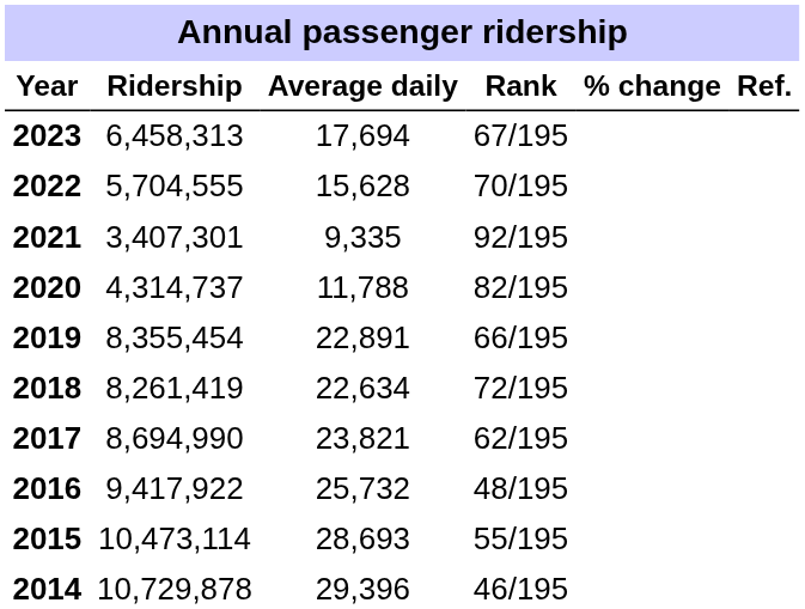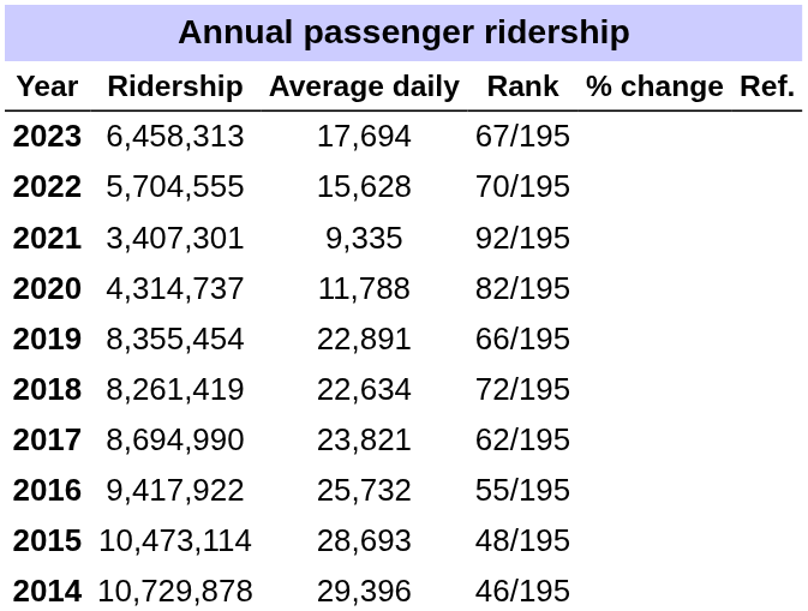 <table class="toccolours" cellpadding="4" cellspacing="0" style="text-align:right;">
 <tr>
 <th colspan="6"  style="background-color:#ccf; background-color:#ccf; font-size:110%; text-align:center;">Annual passenger ridership</th>
 </tr>
 <tr style="font-size:95%; text-align:center">
 <th style="border-bottom:1px solid black">Year</th>
 <th style="border-bottom:1px solid black">Ridership</th>
 <th style="border-bottom:1px solid black">Average daily</th>
 <th style="border-bottom:1px solid black">Rank</th>
 <th style="border-bottom:1px solid black">% change</th>
 <th style="border-bottom:1px solid black">Ref.</th>
 </tr>
 <tr style="text-align:center;">
 <td><strong>2023</strong></td>
 <td>6,458,313</td>
 <td>17,694</td>
 <td>67/195</td>
 <td></td>
 <td></td>
 </tr>
 <tr style="text-align:center;">
 <td><strong>2022</strong></td>
 <td>5,704,555</td>
 <td>15,628</td>
 <td>70/195</td>
 <td></td>
 <td></td>
 </tr>
 <tr style="text-align:center;">
 <td><strong>2021</strong></td>
 <td>3,407,301</td>
 <td>9,335</td>
 <td>92/195</td>
 <td></td>
 <td></td>
 </tr>
 <tr style="text-align:center;">
 <td><strong>2020</strong></td>
 <td>4,314,737</td>
 <td>11,788</td>
 <td>82/195</td>
 <td></td>
 <td></td>
 </tr>
 <tr style="text-align:center;">
 <td><strong>2019</strong></td>
 <td>8,355,454</td>
 <td>22,891</td>
 <td>66/195</td>
 <td></td>
 <td></td>
 </tr>
 <tr style="text-align:center;">
 <td><strong>2018</strong></td>
 <td>8,261,419</td>
 <td>22,634</td>
 <td>72/195</td>
 <td></td>
 <td></td>
 </tr>
 <tr style="text-align:center;">
 <td><strong>2017</strong></td>
 <td>8,694,990</td>
 <td>23,821</td>
 <td>62/195</td>
 <td></td>
 <td></td>
 </tr>
 <tr style="text-align:center;">
 <td><strong>2016</strong></td>
 <td>9,417,922</td>
 <td>25,732</td>
-<td>48/195</td>
+<td>55/195</td>
 <td></td>
 <td></td>
 </tr>
 <tr style="text-align:center;">
 <td><strong>2015</strong></td>
 <td>10,473,114</td>
 <td>28,693</td>
-<td>55/195</td>
+<td>48/195</td>
 <td></td>
 <td></td>
 </tr>
 <tr style="text-align:center;">
 <td><strong>2014</strong></td>
 <td>10,729,878</td>
 <td>29,396</td>
 <td>46/195</td>
 <td></td>
 <td></td>
 </tr>
 </table>
